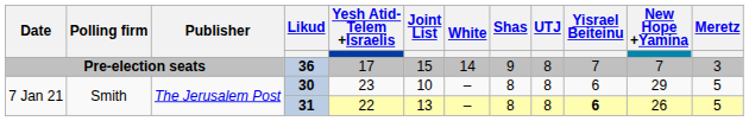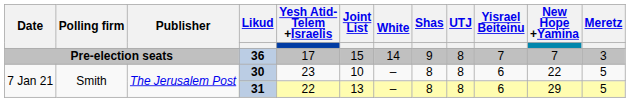 <table class="wikitable sortable" style=text-align:center;font-size:90%;line-height:13px>
 <tr>
 <th rowspan=2>Date</th>
 <th rowspan=2>Polling firm</th>
 <th rowspan=2>Publisher</th>
 <th><a href='#'>Likud</a></th>
 <th><a href='#'>Yesh Atid-<br>Telem</a><br>+<a href='#'>Israelis</a></th>
 <th><a href='#'>Joint<br>List</a></th>
 <th><a href='#'><br>White</a></th>
 <th><a href='#'>Shas</a></th>
 <th><a href='#'>UTJ</a></th>
 <th><a href='#'>Yisrael<br>Beiteinu</a></th>
 <th><a href='#'>New<br>Hope</a><br>+<a href='#'>Yamina</a></th>
 <th><a href='#'>Meretz</a></th>
 </tr>
 <tr>
 <th style=background:></th>
 <th style=background:#003BA3></th>
 <th style=background:></th>
 <th style=background:></th>
 <th style=background:></th>
 <th style=background:></th>
 <th style=background:></th>
 <th style=background:#0086AC></th>
 <th style=background:></th>
 </tr>
 <tr style=background:silver>
 <td colspan=3><strong>Pre-election seats</strong></td>
 <td style=background:#BBCDE4><strong>36</strong>	</td>
 <td>17					</td>
 <td>15					</td>
 <td>14					</td>
 <td>9					</td>
 <td>8					</td>
 <td>7					</td>
 <td>7					</td>
 <td>3					</td>
 </tr>
 <tr>
 <td rowspan=2 data-sort-value=2021-01-07>7 Jan 21</td>
 <td rowspan=2>Smith</td>
 <td rowspan=2><em><a href='#'>The Jerusalem Post</a></em></td>
 <td style=background:#BBCDE4><strong>30</strong>	</td>
 <td>23					</td>
 <td>10					</td>
 <td>–					</td>
 <td>8					</td>
 <td>8					</td>
 <td>6					</td>
-<td>29					</td>
+<td>22					</td>
 <td>5					</td>
 </tr>
 <tr style=background:#fffdb0>
 <td style=background:#BBCDE4><strong>31</strong>	</td>
 <td>22					</td>
 <td>13					</td>
 <td>–					</td>
 <td>8					</td>
 <td>8					</td>
-<td><strong>6					</strong></td>
-<td>26					</td>
+<td>6					</td>
+<td>29					</td>
 <td>5					</td>
 </tr>
 </table>
